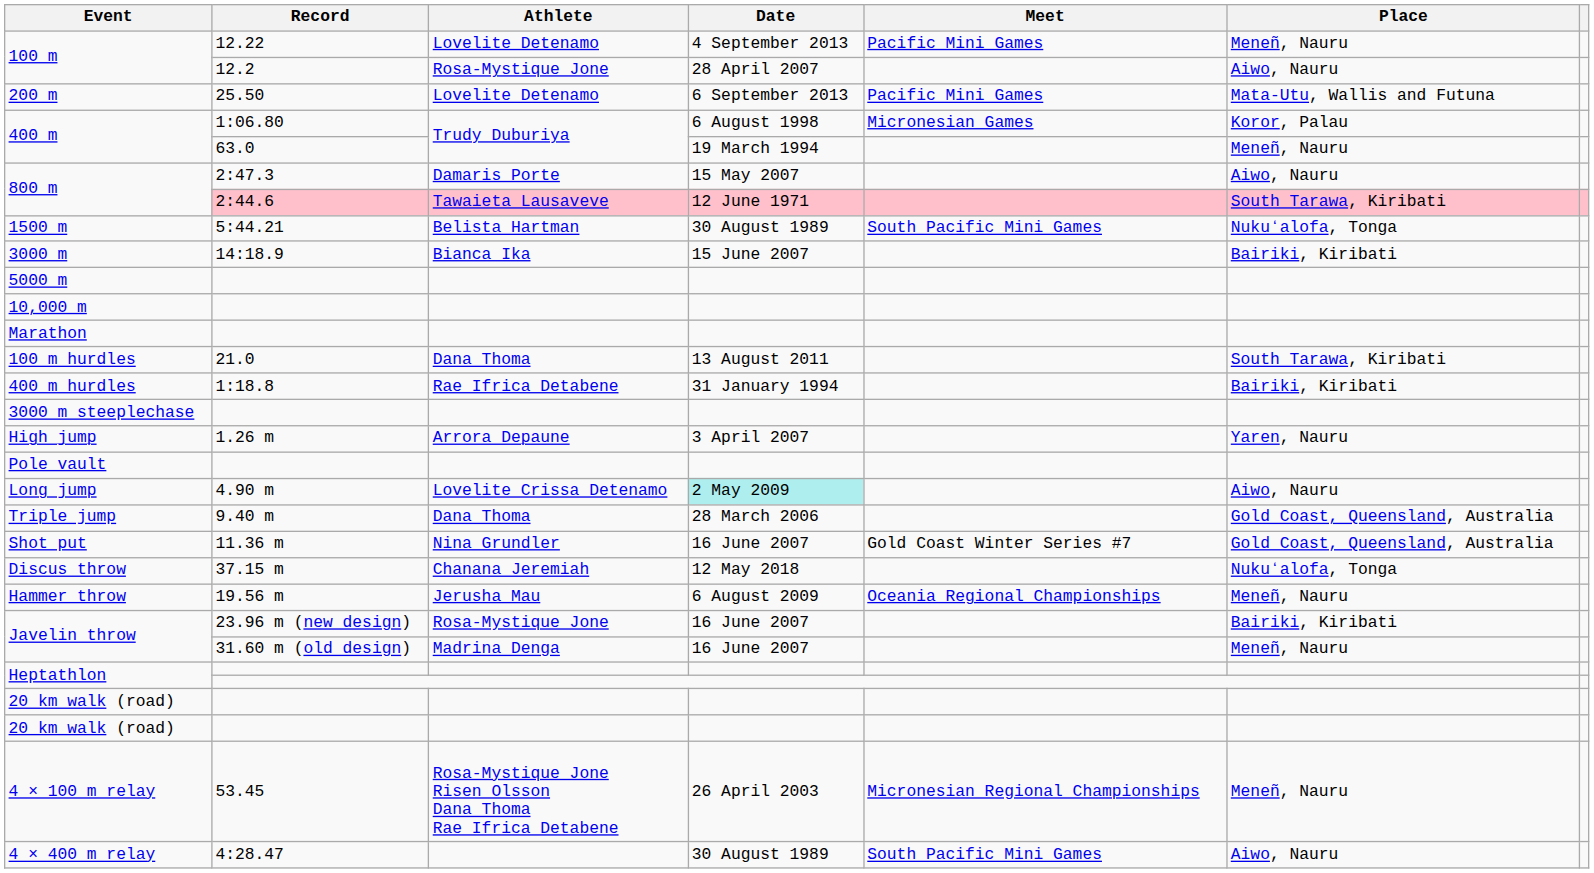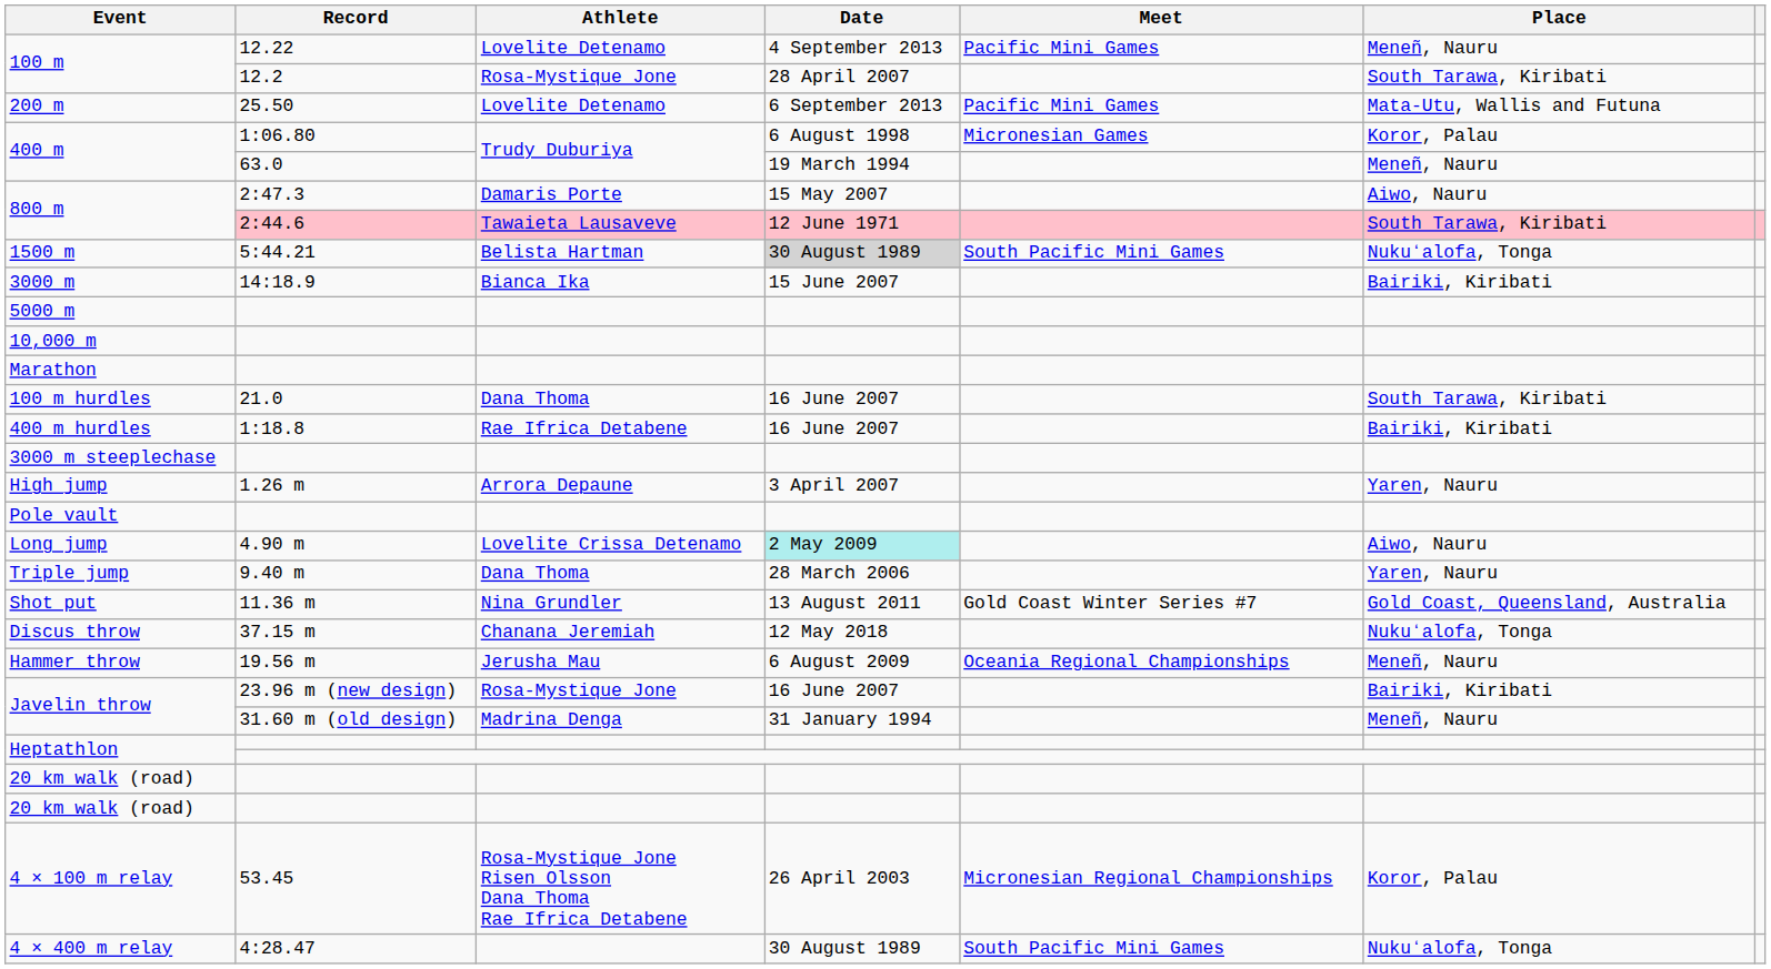 <table class="wikitable" style="font-size:95%; width: 95%;">
 <tr>
 <th>Event</th>
 <th>Record</th>
 <th>Athlete</th>
 <th>Date</th>
 <th>Meet</th>
 <th>Place</th>
 <th></th>
 </tr>
 <tr>
 <td rowspan=2><a href='#'>100 m</a></td>
 <td>12.22 </td>
 <td><a href='#'>Lovelite Detenamo</a></td>
 <td>4 September 2013</td>
 <td><a href='#'>Pacific Mini Games</a></td>
 <td><a href='#'>Meneñ</a>, Nauru</td>
 <td></td>
 </tr>
 <tr>
 <td>12.2 </td>
 <td><a href='#'>Rosa-Mystique Jone</a></td>
 <td>28 April 2007</td>
 <td></td>
-<td><a href='#'>Aiwo</a>, Nauru</td>
+<td><a href='#'>South Tarawa</a>, Kiribati</td>
 <td></td>
 </tr>
 <tr>
 <td><a href='#'>200 m</a></td>
 <td>25.50 </td>
 <td><a href='#'>Lovelite Detenamo</a></td>
 <td>6 September 2013</td>
 <td><a href='#'>Pacific Mini Games</a></td>
 <td><a href='#'>Mata-Utu</a>, Wallis and Futuna</td>
 <td></td>
 </tr>
 <tr>
 <td rowspan=2><a href='#'>400 m</a></td>
 <td>1:06.80</td>
 <td rowspan=2><a href='#'>Trudy Duburiya</a></td>
 <td>6 August 1998</td>
 <td><a href='#'>Micronesian Games</a></td>
 <td><a href='#'>Koror</a>, Palau</td>
 <td></td>
 </tr>
 <tr>
 <td>63.0 </td>
 <td>19 March 1994</td>
 <td></td>
 <td><a href='#'>Meneñ</a>, Nauru</td>
 <td></td>
 </tr>
 <tr>
 <td rowspan=2><a href='#'>800 m</a></td>
 <td>2:47.3 </td>
 <td><a href='#'>Damaris Porte</a></td>
 <td>15 May 2007</td>
 <td></td>
 <td><a href='#'>Aiwo</a>, Nauru</td>
 <td></td>
 </tr>
 <tr style="background:pink">
 <td>2:44.6 </td>
 <td><a href='#'>Tawaieta Lausaveve</a></td>
 <td>12 June 1971</td>
 <td></td>
 <td><a href='#'>South Tarawa</a>, Kiribati</td>
 <td></td>
 </tr>
 <tr>
 <td><a href='#'>1500 m</a></td>
 <td>5:44.21</td>
 <td><a href='#'>Belista Hartman</a></td>
-<td>30 August 1989</td>
+<td style="background: lightgrey;">30 August 1989</td>
 <td><a href='#'>South Pacific Mini Games</a></td>
 <td><a href='#'>Nukuʻalofa</a>, Tonga</td>
 <td></td>
 </tr>
 <tr>
 <td><a href='#'>3000 m</a></td>
 <td>14:18.9 </td>
 <td><a href='#'>Bianca Ika</a></td>
 <td>15 June 2007</td>
 <td></td>
 <td><a href='#'>Bairiki</a>, Kiribati</td>
 <td></td>
 </tr>
 <tr>
 <td><a href='#'>5000 m</a></td>
 <td></td>
 <td></td>
 <td></td>
 <td></td>
 <td></td>
 <td></td>
 </tr>
 <tr>
 <td><a href='#'>10,000 m</a></td>
 <td></td>
 <td></td>
 <td></td>
 <td></td>
 <td></td>
 <td></td>
 </tr>
 <tr>
 <td><a href='#'>Marathon</a></td>
 <td></td>
 <td></td>
 <td></td>
 <td></td>
 <td></td>
 <td></td>
 </tr>
 <tr>
 <td><a href='#'>100 m hurdles</a></td>
 <td>21.0 </td>
 <td><a href='#'>Dana Thoma</a></td>
-<td>13 August 2011</td>
+<td>16 June 2007</td>
 <td></td>
 <td><a href='#'>South Tarawa</a>, Kiribati</td>
 <td></td>
 </tr>
 <tr>
 <td><a href='#'>400 m hurdles</a></td>
 <td>1:18.8 </td>
 <td><a href='#'>Rae Ifrica Detabene</a></td>
-<td>31 January 1994</td>
+<td>16 June 2007</td>
 <td></td>
 <td><a href='#'>Bairiki</a>, Kiribati</td>
 <td></td>
 </tr>
 <tr>
 <td><a href='#'>3000 m steeplechase</a></td>
 <td></td>
 <td></td>
 <td></td>
 <td></td>
 <td></td>
 <td></td>
 </tr>
 <tr>
 <td><a href='#'>High jump</a></td>
 <td>1.26 m</td>
 <td><a href='#'>Arrora Depaune</a></td>
 <td>3 April 2007</td>
 <td></td>
 <td><a href='#'>Yaren</a>, Nauru</td>
 <td></td>
 </tr>
 <tr>
 <td><a href='#'>Pole vault</a></td>
 <td></td>
 <td></td>
 <td></td>
 <td></td>
 <td></td>
 <td></td>
 </tr>
 <tr>
 <td><a href='#'>Long jump</a></td>
 <td>4.90 m</td>
 <td><a href='#'>Lovelite Crissa Detenamo</a></td>
 <td style="background: paleturquoise;">2 May 2009</td>
 <td></td>
 <td><a href='#'>Aiwo</a>, Nauru</td>
 <td></td>
 </tr>
 <tr>
 <td><a href='#'>Triple jump</a></td>
 <td>9.40 m</td>
 <td><a href='#'>Dana Thoma</a></td>
 <td>28 March 2006</td>
 <td></td>
-<td><a href='#'>Gold Coast, Queensland</a>, Australia</td>
+<td><a href='#'>Yaren</a>, Nauru</td>
 <td></td>
 </tr>
 <tr>
 <td><a href='#'>Shot put</a></td>
 <td>11.36 m</td>
 <td><a href='#'>Nina Grundler</a></td>
-<td>16 June 2007</td>
+<td>13 August 2011</td>
 <td>Gold Coast Winter Series #7</td>
 <td><a href='#'>Gold Coast, Queensland</a>, Australia</td>
 <td></td>
 </tr>
 <tr>
 <td><a href='#'>Discus throw</a></td>
 <td>37.15 m</td>
 <td><a href='#'>Chanana Jeremiah</a></td>
 <td>12 May 2018</td>
 <td></td>
 <td><a href='#'>Nukuʻalofa</a>, Tonga</td>
 <td></td>
 </tr>
 <tr>
 <td><a href='#'>Hammer throw</a></td>
 <td>19.56 m</td>
 <td><a href='#'>Jerusha Mau</a></td>
 <td>6 August 2009</td>
 <td><a href='#'>Oceania Regional Championships</a></td>
 <td><a href='#'>Meneñ</a>, Nauru</td>
 <td></td>
 </tr>
 <tr>
 <td rowspan=2><a href='#'>Javelin throw</a></td>
 <td>23.96 m (<a href='#'>new design</a>)</td>
 <td><a href='#'>Rosa-Mystique Jone</a></td>
 <td>16 June 2007</td>
 <td></td>
 <td><a href='#'>Bairiki</a>, Kiribati</td>
 <td></td>
 </tr>
 <tr>
 <td>31.60 m (<a href='#'>old design</a>)</td>
 <td><a href='#'>Madrina Denga</a></td>
-<td>16 June 2007</td>
+<td>31 January 1994</td>
 <td></td>
 <td><a href='#'>Meneñ</a>, Nauru</td>
 <td></td>
 </tr>
 <tr>
 <td rowspan=2><a href='#'>Heptathlon</a></td>
 <td></td>
 <td></td>
 <td></td>
 <td></td>
 <td></td>
 <td></td>
 </tr>
 <tr>
 <td colspan=5></td>
 <td></td>
 </tr>
 <tr>
 <td><a href='#'>20 km walk</a> (road)</td>
 <td></td>
 <td></td>
 <td></td>
 <td></td>
 <td></td>
 <td></td>
 </tr>
 <tr>
 <td><a href='#'>20 km walk</a> (road)</td>
 <td></td>
 <td></td>
 <td></td>
 <td></td>
 <td></td>
 <td></td>
 </tr>
 <tr>
 <td><a href='#'>4 × 100 m relay</a></td>
 <td>53.45</td>
 <td><br><a href='#'>Rosa-Mystique Jone</a><br><a href='#'>Risen Olsson</a><br><a href='#'>Dana Thoma</a><br><a href='#'>Rae Ifrica Detabene</a></td>
 <td>26 April 2003</td>
 <td><a href='#'>Micronesian Regional Championships</a></td>
-<td><a href='#'>Meneñ</a>, Nauru</td>
+<td><a href='#'>Koror</a>, Palau</td>
 <td></td>
 </tr>
 <tr>
 <td><a href='#'>4 × 400 m relay</a></td>
 <td>4:28.47</td>
 <td></td>
 <td>30 August 1989</td>
 <td><a href='#'>South Pacific Mini Games</a></td>
-<td><a href='#'>Aiwo</a>, Nauru</td>
+<td><a href='#'>Nukuʻalofa</a>, Tonga</td>
 <td></td>
 </tr>
 </table>
